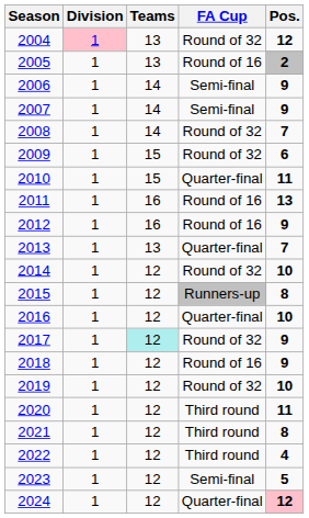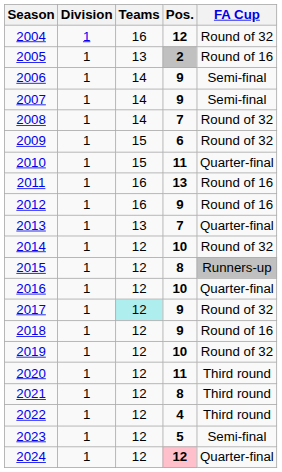 <table class="wikitable">
 <tr>
 <th>Season</th>
 <th>Division</th>
 <th>Teams</th>
+<th>Pos.</th>
 <th><a href='#'>FA Cup</a></th>
-<th>Pos.</th>
 </tr>
 <tr>
 <td align=center><a href='#'>2004</a></td>
-<td align=center style="background: pink;"><a href='#'>1</a></td>
-<td align=center>13</td>
+<td align=center><a href='#'>1</a></td>
+<td align=center>16</td>
+<td align=center><strong>12</strong></td>
 <td align=center>Round of 32</td>
-<td align=center><strong>12</strong></td>
 </tr>
 <tr>
 <td align=center><a href='#'>2005</a></td>
 <td align=center>1</td>
 <td align=center>13</td>
+<td align=center bgcolor=silver><strong>2</strong></td>
 <td align=center>Round of 16</td>
-<td align=center bgcolor=silver><strong>2</strong></td>
 </tr>
 <tr>
 <td align=center><a href='#'>2006</a></td>
 <td align=center>1</td>
 <td align=center>14</td>
+<td align=center><strong>9</strong></td>
 <td align=center>Semi-final</td>
-<td align=center><strong>9</strong></td>
 </tr>
 <tr>
 <td align=center><a href='#'>2007</a></td>
 <td align=center>1</td>
 <td align=center>14</td>
+<td align=center><strong>9</strong></td>
 <td align=center>Semi-final</td>
-<td align=center><strong>9</strong></td>
 </tr>
 <tr>
 <td align=center><a href='#'>2008</a></td>
 <td align=center>1</td>
 <td align=center>14</td>
+<td align=center><strong>7</strong></td>
 <td align=center>Round of 32</td>
-<td align=center><strong>7</strong></td>
 </tr>
 <tr>
 <td align=center><a href='#'>2009</a></td>
 <td align=center>1</td>
 <td align=center>15</td>
+<td align=center><strong>6</strong></td>
 <td align=center>Round of 32</td>
-<td align=center><strong>6</strong></td>
 </tr>
 <tr>
 <td align=center><a href='#'>2010</a></td>
 <td align=center>1</td>
 <td align=center>15</td>
+<td align=center><strong>11</strong></td>
 <td align=center>Quarter-final</td>
-<td align=center><strong>11</strong></td>
 </tr>
 <tr>
 <td align=center><a href='#'>2011</a></td>
 <td align=center>1</td>
 <td align=center>16</td>
+<td align=center><strong>13</strong></td>
 <td align=center>Round of 16</td>
-<td align=center><strong>13</strong></td>
 </tr>
 <tr>
 <td align=center><a href='#'>2012</a></td>
 <td align=center>1</td>
 <td align=center>16</td>
+<td align=center><strong>9</strong></td>
 <td align=center>Round of 16</td>
-<td align=center><strong>9</strong></td>
 </tr>
 <tr>
 <td align=center><a href='#'>2013</a></td>
 <td align=center>1</td>
 <td align=center>13</td>
+<td align=center><strong>7</strong></td>
 <td align=center>Quarter-final</td>
-<td align=center><strong>7</strong></td>
 </tr>
 <tr>
 <td align=center><a href='#'>2014</a></td>
 <td align=center>1</td>
 <td align=center>12</td>
+<td align=center><strong>10</strong></td>
 <td align=center>Round of 32</td>
-<td align=center><strong>10</strong></td>
 </tr>
 <tr>
 <td align=center><a href='#'>2015</a></td>
 <td align=center>1</td>
 <td align=center>12</td>
+<td align=center><strong>8</strong></td>
 <td align=center bgcolor=silver>Runners-up</td>
-<td align=center><strong>8</strong></td>
 </tr>
 <tr>
 <td align=center><a href='#'>2016</a></td>
 <td align=center>1</td>
 <td align=center>12</td>
+<td align=center><strong>10</strong></td>
 <td align=center>Quarter-final</td>
-<td align=center><strong>10</strong></td>
 </tr>
 <tr>
 <td align=center><a href='#'>2017</a></td>
 <td align=center>1</td>
 <td align=center style="background: paleturquoise;">12</td>
+<td align=center><strong>9</strong></td>
 <td align=center>Round of 32</td>
-<td align=center><strong>9</strong></td>
 </tr>
 <tr>
 <td align=center><a href='#'>2018</a></td>
 <td align=center>1</td>
 <td align=center>12</td>
+<td align=center><strong>9</strong></td>
 <td align=center>Round of 16</td>
-<td align=center><strong>9</strong></td>
 </tr>
 <tr>
 <td align=center><a href='#'>2019</a></td>
 <td align=center>1</td>
 <td align=center>12</td>
+<td align=center><strong>10</strong></td>
 <td align=center>Round of 32</td>
-<td align=center><strong>10</strong></td>
 </tr>
 <tr>
 <td align=center><a href='#'>2020</a></td>
 <td align=center>1</td>
 <td align=center>12</td>
+<td align=center><strong>11</strong></td>
 <td align=center>Third round</td>
-<td align=center><strong>11</strong></td>
 </tr>
 <tr>
 <td align=center><a href='#'>2021</a></td>
 <td align=center>1</td>
 <td align=center>12</td>
+<td align=center><strong>8</strong></td>
 <td align=center>Third round</td>
-<td align=center><strong>8</strong></td>
 </tr>
 <tr>
 <td align=center><a href='#'>2022</a></td>
 <td align=center>1</td>
 <td align=center>12</td>
+<td align=center><strong>4</strong></td>
 <td align=center>Third round</td>
-<td align=center><strong>4</strong></td>
 </tr>
 <tr>
 <td align=center><a href='#'>2023</a></td>
 <td align=center>1</td>
 <td align=center>12</td>
+<td align=center><strong>5</strong></td>
 <td align=center>Semi-final</td>
-<td align=center><strong>5</strong></td>
 </tr>
 <tr>
 <td align=center><a href='#'>2024</a></td>
 <td align=center>1</td>
 <td align=center>12</td>
+<td align=center bgcolor=pink><strong>12</strong></td>
 <td align=center>Quarter-final</td>
-<td align=center bgcolor=pink><strong>12</strong></td>
 </tr>
 </table>
